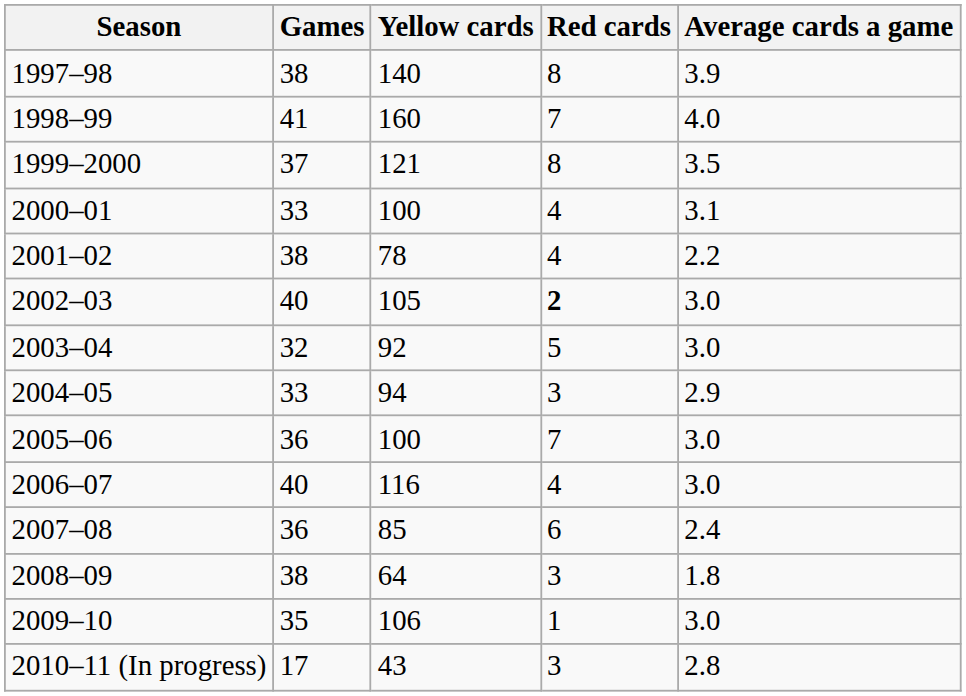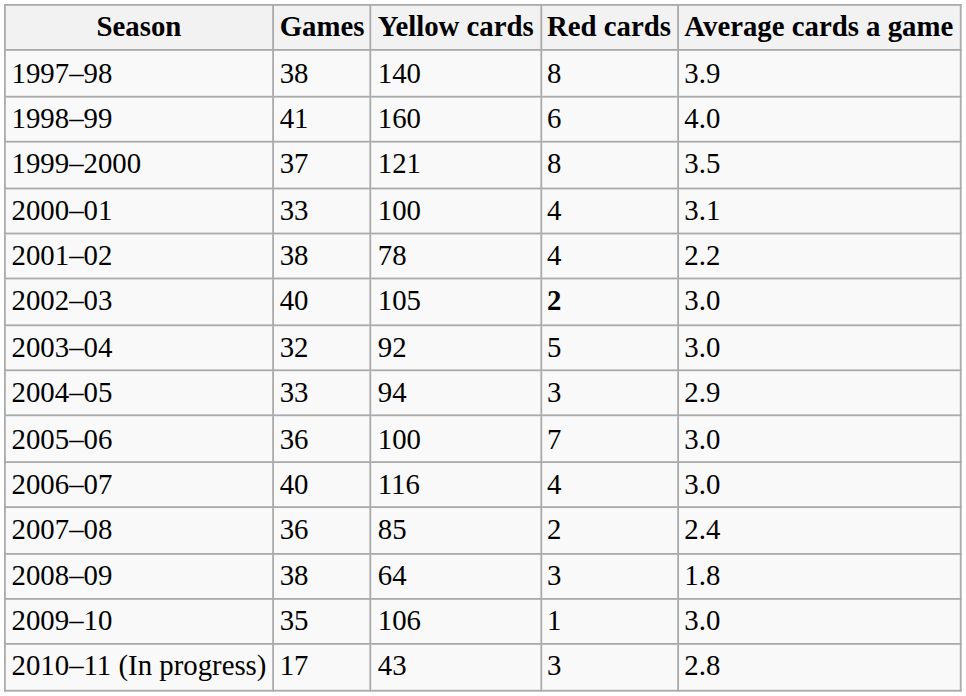 <table class="wikitable">
 <tr>
 <th>Season</th>
 <th>Games</th>
 <th>Yellow cards</th>
 <th>Red cards</th>
 <th>Average cards a game</th>
 </tr>
 <tr>
 <td>1997–98</td>
 <td>38</td>
 <td>140</td>
 <td>8</td>
 <td>3.9</td>
 </tr>
 <tr>
 <td>1998–99</td>
 <td>41</td>
 <td>160</td>
-<td>7</td>
+<td>6</td>
 <td>4.0</td>
 </tr>
 <tr>
 <td>1999–2000</td>
 <td>37</td>
 <td>121</td>
 <td>8</td>
 <td>3.5</td>
 </tr>
 <tr>
 <td>2000–01</td>
 <td>33</td>
 <td>100</td>
 <td>4</td>
 <td>3.1</td>
 </tr>
 <tr>
 <td>2001–02</td>
 <td>38</td>
 <td>78</td>
 <td>4</td>
 <td>2.2</td>
 </tr>
 <tr>
 <td>2002–03</td>
 <td>40</td>
 <td>105</td>
 <td><strong>2</strong></td>
 <td>3.0</td>
 </tr>
 <tr>
 <td>2003–04</td>
 <td>32</td>
 <td>92</td>
 <td>5</td>
 <td>3.0</td>
 </tr>
 <tr>
 <td>2004–05</td>
 <td>33</td>
 <td>94</td>
 <td>3</td>
 <td>2.9</td>
 </tr>
 <tr>
 <td>2005–06</td>
 <td>36</td>
 <td>100</td>
 <td>7</td>
 <td>3.0</td>
 </tr>
 <tr>
 <td>2006–07</td>
 <td>40</td>
 <td>116</td>
 <td>4</td>
 <td>3.0</td>
 </tr>
 <tr>
 <td>2007–08</td>
 <td>36</td>
 <td>85</td>
-<td>6</td>
+<td>2</td>
 <td>2.4</td>
 </tr>
 <tr>
 <td>2008–09</td>
 <td>38</td>
 <td>64</td>
 <td>3</td>
 <td>1.8</td>
 </tr>
 <tr>
 <td>2009–10</td>
 <td>35</td>
 <td>106</td>
 <td>1</td>
 <td>3.0</td>
 </tr>
 <tr>
 <td>2010–11 (In progress)</td>
 <td>17</td>
 <td>43</td>
 <td>3</td>
 <td>2.8</td>
 </tr>
 </table>
